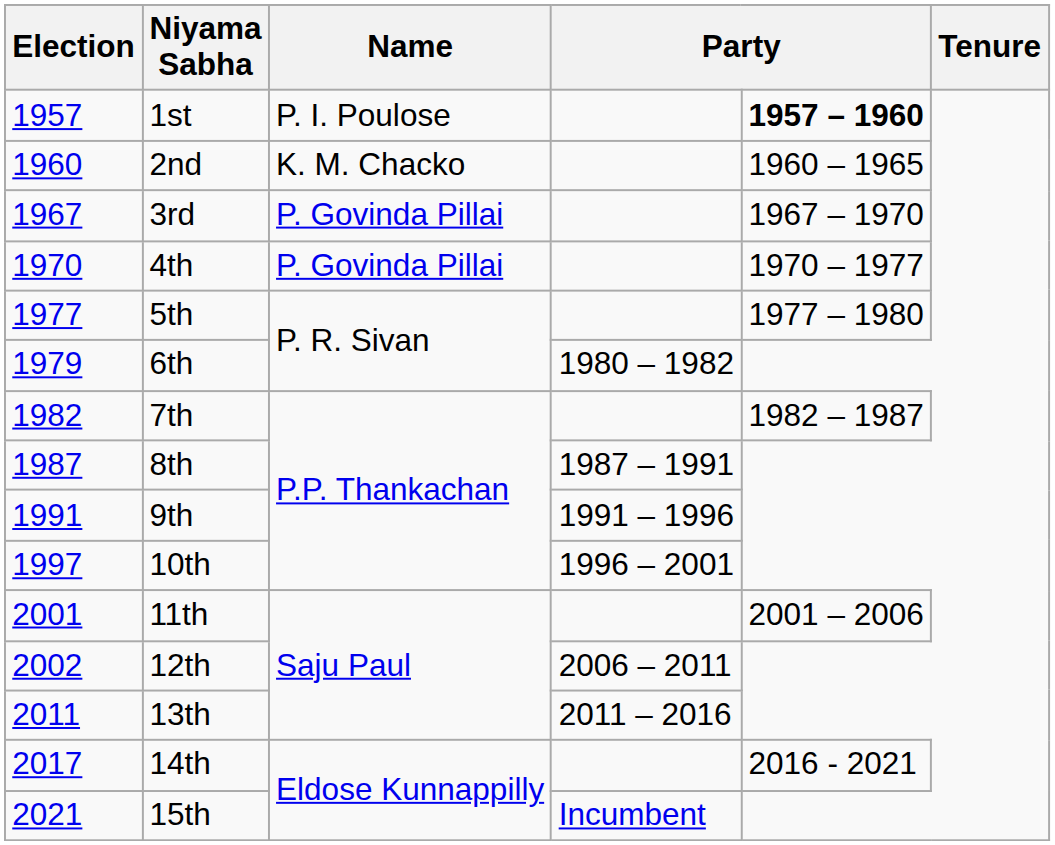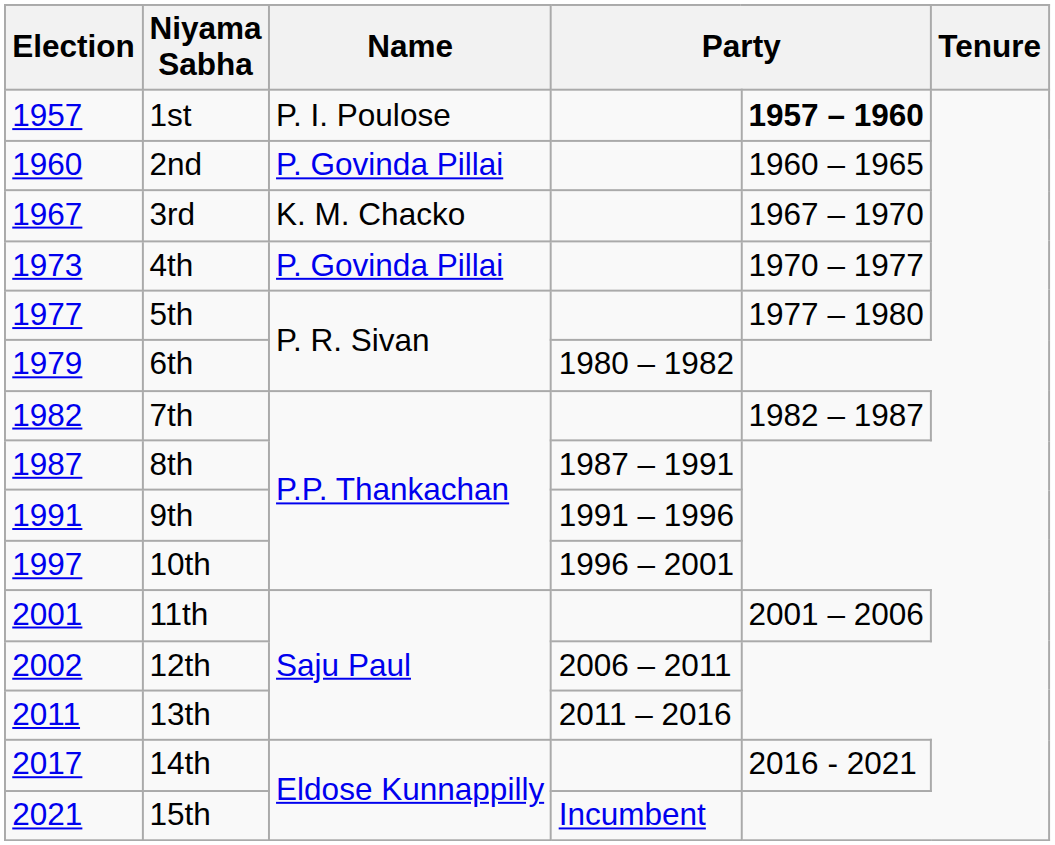 <table class="wikitable sortable">
 <tr>
 <th>Election</th>
 <th>Niyama<br>Sabha</th>
 <th>Name</th>
 <th colspan="2">Party</th>
 <th>Tenure</th>
 </tr>
 <tr>
 <td><a href='#'>1957</a></td>
 <td>1st</td>
 <td>P. I. Poulose</td>
 <td></td>
 <td><strong>1957 – 1960</strong></td>
 </tr>
 <tr>
 <td><a href='#'>1960</a></td>
 <td>2nd</td>
-<td>K. M. Chacko</td>
+<td><a href='#'>P. Govinda Pillai</a></td>
 <td></td>
 <td>1960 – 1965</td>
 </tr>
 <tr>
 <td><a href='#'>1967</a></td>
 <td>3rd</td>
-<td><a href='#'>P. Govinda Pillai</a></td>
+<td>K. M. Chacko</td>
 <td></td>
 <td>1967 – 1970</td>
 </tr>
 <tr>
-<td><a href='#'>1970</a></td>
+<td><a href='#'>1973</a></td>
 <td>4th</td>
 <td><a href='#'>P. Govinda Pillai</a></td>
 <td></td>
 <td>1970 – 1977</td>
 </tr>
 <tr>
 <td><a href='#'>1977</a></td>
 <td>5th</td>
 <td rowspan="2">P. R. Sivan</td>
 <td></td>
 <td>1977 – 1980</td>
 </tr>
 <tr>
 <td><a href='#'>1979</a></td>
 <td>6th</td>
 <td>1980 – 1982</td>
 </tr>
 <tr>
 <td><a href='#'>1982</a></td>
 <td>7th</td>
 <td rowspan="4"><a href='#'>P.P. Thankachan</a></td>
 <td></td>
 <td>1982 – 1987</td>
 </tr>
 <tr>
 <td><a href='#'>1987</a></td>
 <td>8th</td>
 <td>1987 – 1991</td>
 </tr>
 <tr>
 <td><a href='#'>1991</a></td>
 <td>9th</td>
 <td>1991 – 1996</td>
 </tr>
 <tr>
 <td><a href='#'>1997</a></td>
 <td>10th</td>
 <td>1996 – 2001</td>
 </tr>
 <tr>
 <td><a href='#'>2001</a></td>
 <td>11th</td>
 <td rowspan="3"><a href='#'>Saju Paul</a></td>
 <td></td>
 <td>2001 – 2006</td>
 </tr>
 <tr>
 <td><a href='#'>2002</a></td>
 <td>12th</td>
 <td>2006 – 2011</td>
 </tr>
 <tr>
 <td><a href='#'>2011</a></td>
 <td>13th</td>
 <td>2011 – 2016</td>
 </tr>
 <tr>
 <td><a href='#'>2017</a></td>
 <td>14th</td>
 <td rowspan="2"><a href='#'>Eldose Kunnappilly</a></td>
 <td></td>
 <td>2016 - 2021</td>
 </tr>
 <tr>
 <td><a href='#'>2021</a></td>
 <td>15th</td>
 <td><a href='#'>Incumbent</a></td>
 </tr>
 </table>
